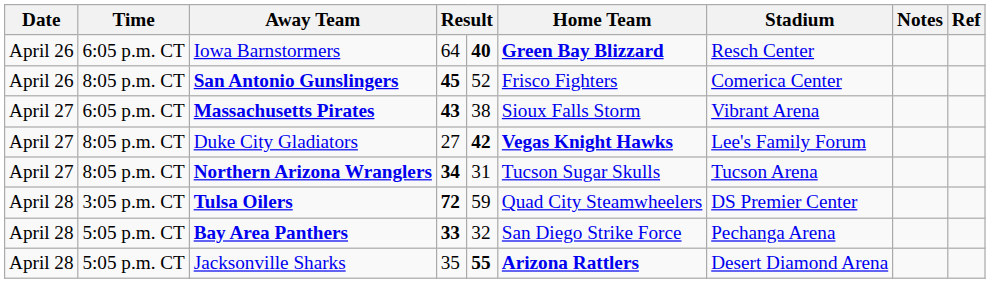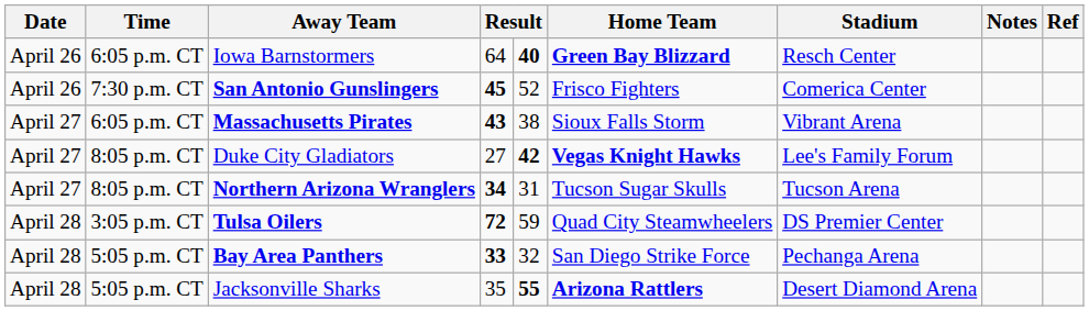 <table class="wikitable">
 <tr>
 <th>Date</th>
 <th>Time</th>
 <th>Away Team</th>
 <th colspan="2">Result</th>
 <th>Home Team</th>
 <th>Stadium</th>
 <th>Notes</th>
 <th>Ref</th>
 </tr>
 <tr>
 <td>April 26</td>
 <td>6:05 p.m. CT</td>
 <td><a href='#'>Iowa Barnstormers</a></td>
 <td>64</td>
 <td><strong>40</strong></td>
 <td><strong><a href='#'>Green Bay Blizzard</a></strong></td>
 <td><a href='#'>Resch Center</a></td>
 <td></td>
 <td></td>
 </tr>
 <tr>
 <td>April 26</td>
-<td>8:05 p.m. CT</td>
+<td>7:30 p.m. CT</td>
 <td><strong><a href='#'>San Antonio Gunslingers</a></strong></td>
 <td><strong>45</strong></td>
 <td>52</td>
 <td><a href='#'>Frisco Fighters</a></td>
 <td><a href='#'>Comerica Center</a></td>
 <td></td>
 <td></td>
 </tr>
 <tr>
 <td>April 27</td>
 <td>6:05 p.m. CT</td>
 <td><strong><a href='#'>Massachusetts Pirates</a></strong></td>
 <td><strong>43</strong></td>
 <td>38</td>
 <td><a href='#'>Sioux Falls Storm</a></td>
 <td><a href='#'>Vibrant Arena</a></td>
 <td></td>
 <td></td>
 </tr>
 <tr>
 <td>April 27</td>
 <td>8:05 p.m. CT</td>
 <td><a href='#'>Duke City Gladiators</a></td>
 <td>27</td>
 <td><strong>42</strong></td>
 <td><strong><a href='#'>Vegas Knight Hawks</a></strong></td>
 <td><a href='#'>Lee's Family Forum</a></td>
 <td></td>
 <td></td>
 </tr>
 <tr>
 <td>April 27</td>
 <td>8:05 p.m. CT</td>
 <td><strong><a href='#'>Northern Arizona Wranglers</a></strong></td>
 <td><strong>34</strong></td>
 <td>31</td>
 <td><a href='#'>Tucson Sugar Skulls</a></td>
 <td><a href='#'>Tucson Arena</a></td>
 <td></td>
 <td></td>
 </tr>
 <tr>
 <td>April 28</td>
 <td>3:05 p.m. CT</td>
 <td><strong><a href='#'>Tulsa Oilers</a></strong></td>
 <td><strong>72</strong></td>
 <td>59</td>
 <td><a href='#'>Quad City Steamwheelers</a></td>
 <td><a href='#'>DS Premier Center</a></td>
 <td></td>
 <td></td>
 </tr>
 <tr>
 <td>April 28</td>
 <td>5:05 p.m. CT</td>
 <td><strong><a href='#'>Bay Area Panthers</a></strong></td>
 <td><strong>33</strong></td>
 <td>32</td>
 <td><a href='#'>San Diego Strike Force</a></td>
 <td><a href='#'>Pechanga Arena</a></td>
 <td></td>
 <td></td>
 </tr>
 <tr>
 <td>April 28</td>
 <td>5:05 p.m. CT</td>
 <td><a href='#'>Jacksonville Sharks</a></td>
 <td>35</td>
 <td><strong>55</strong></td>
 <td><strong><a href='#'>Arizona Rattlers</a></strong></td>
 <td><a href='#'>Desert Diamond Arena</a></td>
 <td></td>
 <td></td>
 </tr>
 </table>
